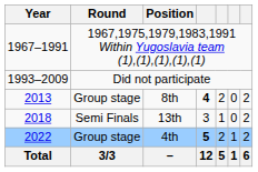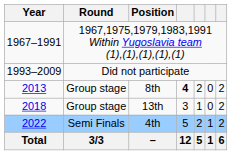 <table class="wikitable" style="text-align: center;">
 <tr>
 <th>Year</th>
 <th>Round</th>
 <th>Position</th>
 <th></th>
 <th></th>
 <th></th>
 <th></th>
 </tr>
 <tr>
 <td>1967–1991</td>
 <td colspan="6">1967,1975,1979,1983,1991<br><em>Within <a href='#'>Yugoslavia team</a> <br> (1),(1),(1),(1),(1)</td>
 </tr>
 <tr>
 <td>1993–2009</td>
 <td colspan="6"></em>Did not participate<em></td>
 </tr>
 <tr>
 <td> <a href='#'>2013</a></td>
 <td>Group stage</td>
 <td>8th</td>
 <td><strong>4</strong></td>
 <td>2</td>
 <td>0</td>
 <td>2</td>
 </tr>
 <tr>
 <td> <a href='#'>2018</a></td>
-<td>Semi Finals</td>
+<td>Group stage</td>
 <td>13th</td>
 <td>3</td>
 <td>1</td>
 <td>0</td>
 <td>2</td>
 </tr>
 <tr style="background:#9acdff;">
 <td> <a href='#'>2022</a></td>
-<td>Group stage</td>
+<td>Semi Finals</td>
 <td>4th</td>
-<td><strong>5</strong></td>
+<td>5</td>
 <td>2</td>
 <td>1</td>
 <td>2</td>
 </tr>
 <tr>
 <th>Total</th>
 <th>3/3</th>
 <th>–</th>
 <th>12</th>
 <th>5</th>
 <th>1</th>
 <th>6</th>
 </tr>
 </table>
